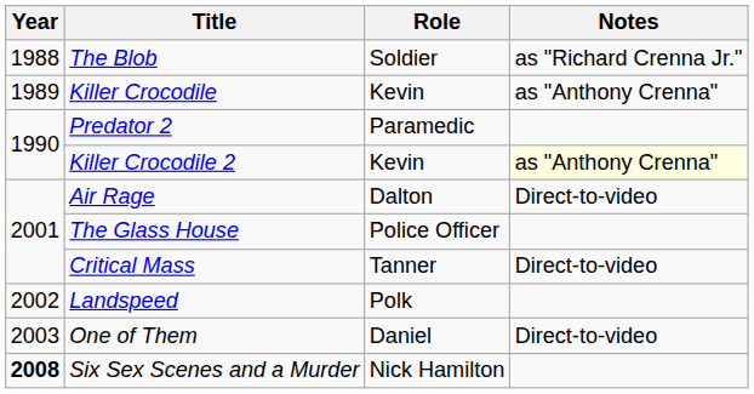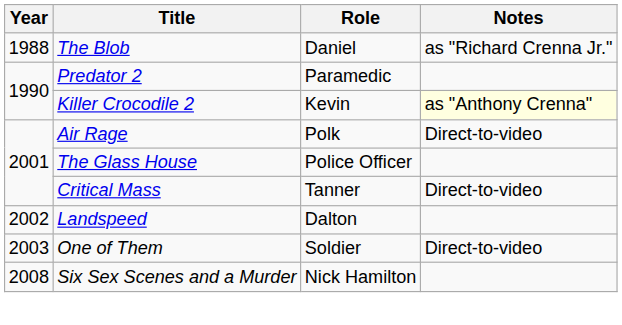 <table class="wikitable sortable">
 <tr>
 <th>Year</th>
 <th>Title</th>
 <th>Role</th>
 <th class="unsortable">Notes</th>
 </tr>
 <tr>
 <td>1988</td>
 <td><em><a href='#'>The Blob</a></em></td>
-<td>Soldier</td>
+<td>Daniel</td>
 <td>as "Richard Crenna Jr."</td>
-</tr>
-<tr>
-<td>1989</td>
-<td><em><a href='#'>Killer Crocodile</a></em></td>
-<td>Kevin</td>
-<td>as "Anthony Crenna"</td>
 </tr>
 <tr>
 <td rowspan="2">1990</td>
 <td><em><a href='#'>Predator 2</a></em></td>
 <td>Paramedic</td>
 </tr>
 <tr>
 <td><em><a href='#'>Killer Crocodile 2</a></em></td>
 <td>Kevin</td>
 <td style="background: lightyellow;">as "Anthony Crenna"</td>
 </tr>
 <tr>
 <td rowspan="3">2001</td>
 <td><em><a href='#'>Air Rage</a></em></td>
-<td>Dalton</td>
+<td>Polk</td>
 <td>Direct-to-video</td>
 </tr>
 <tr>
 <td><em><a href='#'>The Glass House</a></em></td>
 <td>Police Officer</td>
 <td></td>
 </tr>
 <tr>
 <td><em><a href='#'>Critical Mass</a></em></td>
 <td>Tanner</td>
 <td>Direct-to-video</td>
 </tr>
 <tr>
 <td>2002</td>
 <td><em><a href='#'>Landspeed</a></em></td>
-<td>Polk</td>
+<td>Dalton</td>
 </tr>
 <tr>
 <td>2003</td>
 <td><em>One of Them</em></td>
-<td>Daniel</td>
+<td>Soldier</td>
 <td>Direct-to-video</td>
 </tr>
 <tr>
-<td><strong>2008</strong></td>
+<td>2008</td>
 <td><em>Six Sex Scenes and a Murder</em></td>
 <td>Nick Hamilton</td>
 <td></td>
 </tr>
 </table>
